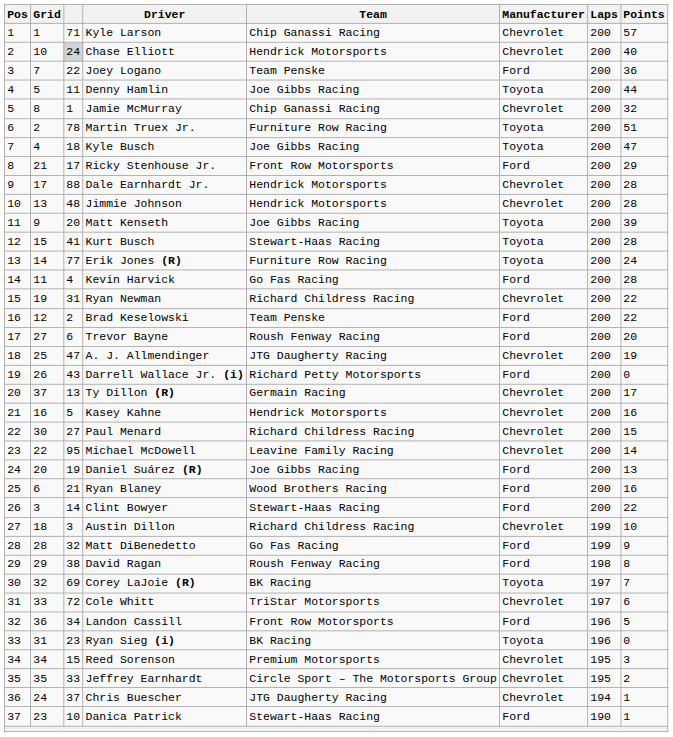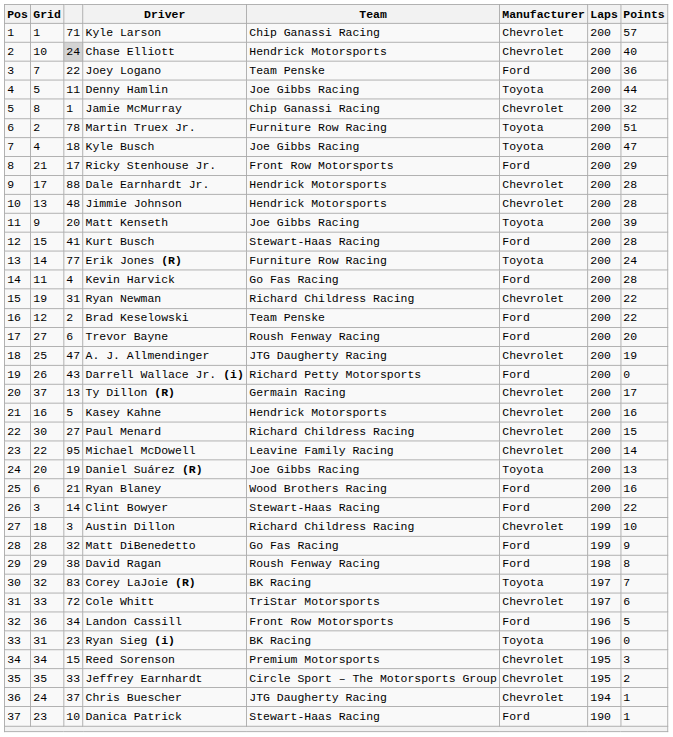 <table class="wikitable" style="font-size:98%">
 <tr>
 <th>Pos</th>
 <th>Grid</th>
 <th></th>
 <th>Driver</th>
 <th>Team</th>
 <th>Manufacturer</th>
 <th>Laps</th>
 <th>Points</th>
 </tr>
 <tr>
 <td>1</td>
 <td>1</td>
 <td>71</td>
 <td>Kyle Larson</td>
 <td>Chip Ganassi Racing</td>
 <td>Chevrolet</td>
 <td>200</td>
 <td>57</td>
 </tr>
 <tr>
 <td>2</td>
 <td>10</td>
 <td style="background: lightgrey;">24</td>
 <td>Chase Elliott</td>
 <td>Hendrick Motorsports</td>
 <td>Chevrolet</td>
 <td>200</td>
 <td>40</td>
 </tr>
 <tr>
 <td>3</td>
 <td>7</td>
 <td>22</td>
 <td>Joey Logano</td>
 <td>Team Penske</td>
 <td>Ford</td>
 <td>200</td>
 <td>36</td>
 </tr>
 <tr>
 <td>4</td>
 <td>5</td>
 <td>11</td>
 <td>Denny Hamlin</td>
 <td>Joe Gibbs Racing</td>
 <td>Toyota</td>
 <td>200</td>
 <td>44</td>
 </tr>
 <tr>
 <td>5</td>
 <td>8</td>
 <td>1</td>
 <td>Jamie McMurray</td>
 <td>Chip Ganassi Racing</td>
 <td>Chevrolet</td>
 <td>200</td>
 <td>32</td>
 </tr>
 <tr>
 <td>6</td>
 <td>2</td>
 <td>78</td>
 <td>Martin Truex Jr.</td>
 <td>Furniture Row Racing</td>
 <td>Toyota</td>
 <td>200</td>
 <td>51</td>
 </tr>
 <tr>
 <td>7</td>
 <td>4</td>
 <td>18</td>
 <td>Kyle Busch</td>
 <td>Joe Gibbs Racing</td>
 <td>Toyota</td>
 <td>200</td>
 <td>47</td>
 </tr>
 <tr>
 <td>8</td>
 <td>21</td>
 <td>17</td>
 <td>Ricky Stenhouse Jr.</td>
 <td>Front Row Motorsports</td>
 <td>Ford</td>
 <td>200</td>
 <td>29</td>
 </tr>
 <tr>
 <td>9</td>
 <td>17</td>
 <td>88</td>
 <td>Dale Earnhardt Jr.</td>
 <td>Hendrick Motorsports</td>
 <td>Chevrolet</td>
 <td>200</td>
 <td>28</td>
 </tr>
 <tr>
 <td>10</td>
 <td>13</td>
 <td>48</td>
 <td>Jimmie Johnson</td>
 <td>Hendrick Motorsports</td>
 <td>Chevrolet</td>
 <td>200</td>
 <td>28</td>
 </tr>
 <tr>
 <td>11</td>
 <td>9</td>
 <td>20</td>
 <td>Matt Kenseth</td>
 <td>Joe Gibbs Racing</td>
 <td>Toyota</td>
 <td>200</td>
 <td>39</td>
 </tr>
 <tr>
 <td>12</td>
 <td>15</td>
 <td>41</td>
 <td>Kurt Busch</td>
 <td>Stewart-Haas Racing</td>
-<td>Toyota</td>
+<td>Ford</td>
 <td>200</td>
 <td>28</td>
 </tr>
 <tr>
 <td>13</td>
 <td>14</td>
 <td>77</td>
 <td>Erik Jones <strong>(R)</strong></td>
 <td>Furniture Row Racing</td>
 <td>Toyota</td>
 <td>200</td>
 <td>24</td>
 </tr>
 <tr>
 <td>14</td>
 <td>11</td>
 <td>4</td>
 <td>Kevin Harvick</td>
 <td>Go Fas Racing</td>
 <td>Ford</td>
 <td>200</td>
 <td>28</td>
 </tr>
 <tr>
 <td>15</td>
 <td>19</td>
 <td>31</td>
 <td>Ryan Newman</td>
 <td>Richard Childress Racing</td>
 <td>Chevrolet</td>
 <td>200</td>
 <td>22</td>
 </tr>
 <tr>
 <td>16</td>
 <td>12</td>
 <td>2</td>
 <td>Brad Keselowski</td>
 <td>Team Penske</td>
 <td>Ford</td>
 <td>200</td>
 <td>22</td>
 </tr>
 <tr>
 <td>17</td>
 <td>27</td>
 <td>6</td>
 <td>Trevor Bayne</td>
 <td>Roush Fenway Racing</td>
 <td>Ford</td>
 <td>200</td>
 <td>20</td>
 </tr>
 <tr>
 <td>18</td>
 <td>25</td>
 <td>47</td>
 <td>A. J. Allmendinger</td>
 <td>JTG Daugherty Racing</td>
 <td>Chevrolet</td>
 <td>200</td>
 <td>19</td>
 </tr>
 <tr>
 <td>19</td>
 <td>26</td>
 <td>43</td>
 <td>Darrell Wallace Jr. <strong>(i)</strong></td>
 <td>Richard Petty Motorsports</td>
 <td>Ford</td>
 <td>200</td>
 <td>0</td>
 </tr>
 <tr>
 <td>20</td>
 <td>37</td>
 <td>13</td>
 <td>Ty Dillon <strong>(R)</strong></td>
 <td>Germain Racing</td>
 <td>Chevrolet</td>
 <td>200</td>
 <td>17</td>
 </tr>
 <tr>
 <td>21</td>
 <td>16</td>
 <td>5</td>
 <td>Kasey Kahne</td>
 <td>Hendrick Motorsports</td>
 <td>Chevrolet</td>
 <td>200</td>
 <td>16</td>
 </tr>
 <tr>
 <td>22</td>
 <td>30</td>
 <td>27</td>
 <td>Paul Menard</td>
 <td>Richard Childress Racing</td>
 <td>Chevrolet</td>
 <td>200</td>
 <td>15</td>
 </tr>
 <tr>
 <td>23</td>
 <td>22</td>
 <td>95</td>
 <td>Michael McDowell</td>
 <td>Leavine Family Racing</td>
 <td>Chevrolet</td>
 <td>200</td>
 <td>14</td>
 </tr>
 <tr>
 <td>24</td>
 <td>20</td>
 <td>19</td>
 <td>Daniel Suárez <strong>(R)</strong></td>
 <td>Joe Gibbs Racing</td>
-<td>Ford</td>
+<td>Toyota</td>
 <td>200</td>
 <td>13</td>
 </tr>
 <tr>
 <td>25</td>
 <td>6</td>
 <td>21</td>
 <td>Ryan Blaney</td>
 <td>Wood Brothers Racing</td>
 <td>Ford</td>
 <td>200</td>
 <td>16</td>
 </tr>
 <tr>
 <td>26</td>
 <td>3</td>
 <td>14</td>
 <td>Clint Bowyer</td>
 <td>Stewart-Haas Racing</td>
 <td>Ford</td>
 <td>200</td>
 <td>22</td>
 </tr>
 <tr>
 <td>27</td>
 <td>18</td>
 <td>3</td>
 <td>Austin Dillon</td>
 <td>Richard Childress Racing</td>
 <td>Chevrolet</td>
 <td>199</td>
 <td>10</td>
 </tr>
 <tr>
 <td>28</td>
 <td>28</td>
 <td>32</td>
 <td>Matt DiBenedetto</td>
 <td>Go Fas Racing</td>
 <td>Ford</td>
 <td>199</td>
 <td>9</td>
 </tr>
 <tr>
 <td>29</td>
 <td>29</td>
 <td>38</td>
 <td>David Ragan</td>
 <td>Roush Fenway Racing</td>
 <td>Ford</td>
 <td>198</td>
 <td>8</td>
 </tr>
 <tr>
 <td>30</td>
 <td>32</td>
-<td>69</td>
+<td>83</td>
 <td>Corey LaJoie <strong>(R)</strong></td>
 <td>BK Racing</td>
 <td>Toyota</td>
 <td>197</td>
 <td>7</td>
 </tr>
 <tr>
 <td>31</td>
 <td>33</td>
 <td>72</td>
 <td>Cole Whitt</td>
 <td>TriStar Motorsports</td>
 <td>Chevrolet</td>
 <td>197</td>
 <td>6</td>
 </tr>
 <tr>
 <td>32</td>
 <td>36</td>
 <td>34</td>
 <td>Landon Cassill</td>
 <td>Front Row Motorsports</td>
 <td>Ford</td>
 <td>196</td>
 <td>5</td>
 </tr>
 <tr>
 <td>33</td>
 <td>31</td>
 <td>23</td>
 <td>Ryan Sieg <strong>(i)</strong></td>
 <td>BK Racing</td>
 <td>Toyota</td>
 <td>196</td>
 <td>0</td>
 </tr>
 <tr>
 <td>34</td>
 <td>34</td>
 <td>15</td>
 <td>Reed Sorenson</td>
 <td>Premium Motorsports</td>
 <td>Chevrolet</td>
 <td>195</td>
 <td>3</td>
 </tr>
 <tr>
 <td>35</td>
 <td>35</td>
 <td>33</td>
 <td>Jeffrey Earnhardt</td>
 <td>Circle Sport – The Motorsports Group</td>
 <td>Chevrolet</td>
 <td>195</td>
 <td>2</td>
 </tr>
 <tr>
 <td>36</td>
 <td>24</td>
 <td>37</td>
 <td>Chris Buescher</td>
 <td>JTG Daugherty Racing</td>
 <td>Chevrolet</td>
 <td>194</td>
 <td>1</td>
 </tr>
 <tr>
 <td>37</td>
 <td>23</td>
 <td>10</td>
 <td>Danica Patrick</td>
 <td>Stewart-Haas Racing</td>
 <td>Ford</td>
 <td>190</td>
 <td>1</td>
 </tr>
 <tr>
 <th colspan="8"></th>
 </tr>
 </table>
